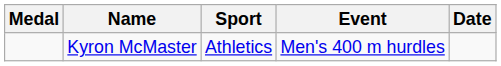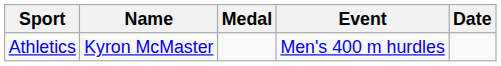 <table class="wikitable sortable" style="font-size: 95%;">
 <tr>
+<th>Sport</th>
+<th>Name</th>
 <th>Medal</th>
-<th>Name</th>
-<th>Sport</th>
 <th>Event</th>
 <th>Date</th>
 </tr>
 <tr>
+<td><a href='#'>Athletics</a></td>
+<td><a href='#'>Kyron McMaster</a></td>
 <td></td>
-<td><a href='#'>Kyron McMaster</a></td>
-<td><a href='#'>Athletics</a></td>
 <td><a href='#'>Men's 400 m hurdles</a></td>
 <td></td>
 </tr>
 </table>
